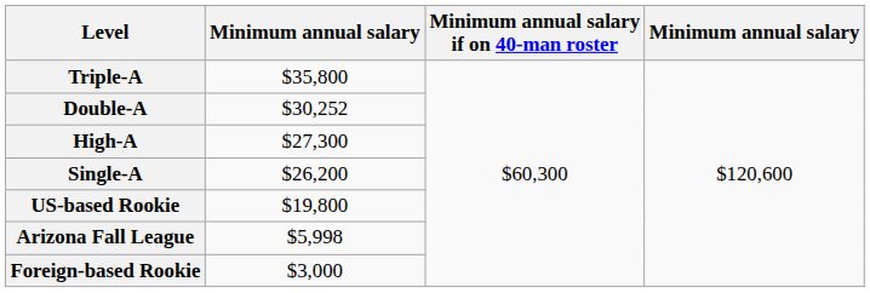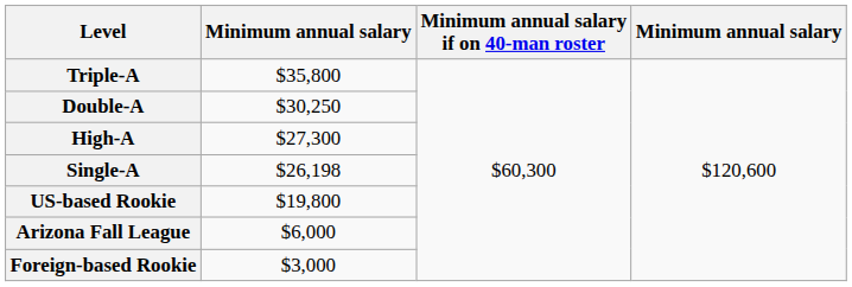 <table class="wikitable plainrowheaders" style="text-align:center;">
 <tr>
 <th scope="col">Level</th>
 <th scope="col">Minimum annual salary</th>
 <th scope="col">Minimum annual salary<br>if on <a href='#'>40-man roster</a></th>
 <th scope="col">Minimum annual salary<br></th>
 </tr>
 <tr>
 <th scope="row">Triple-A</th>
 <td>$35,800</td>
 <td rowspan=7>$60,300</td>
 <td rowspan=7>$120,600</td>
 </tr>
 <tr>
 <th scope="row">Double-A</th>
-<td>$30,252</td>
+<td>$30,250</td>
 </tr>
 <tr>
 <th scope="row">High-A</th>
 <td>$27,300</td>
 </tr>
 <tr>
 <th scope="row">Single-A</th>
-<td>$26,200</td>
+<td>$26,198</td>
 </tr>
 <tr>
 <th scope="row">US-based Rookie</th>
 <td>$19,800</td>
 </tr>
 <tr>
 <th scope="row">Arizona Fall League</th>
-<td>$5,998</td>
+<td>$6,000</td>
 </tr>
 <tr>
 <th scope="row">Foreign-based Rookie</th>
 <td>$3,000</td>
 </tr>
 </table>
